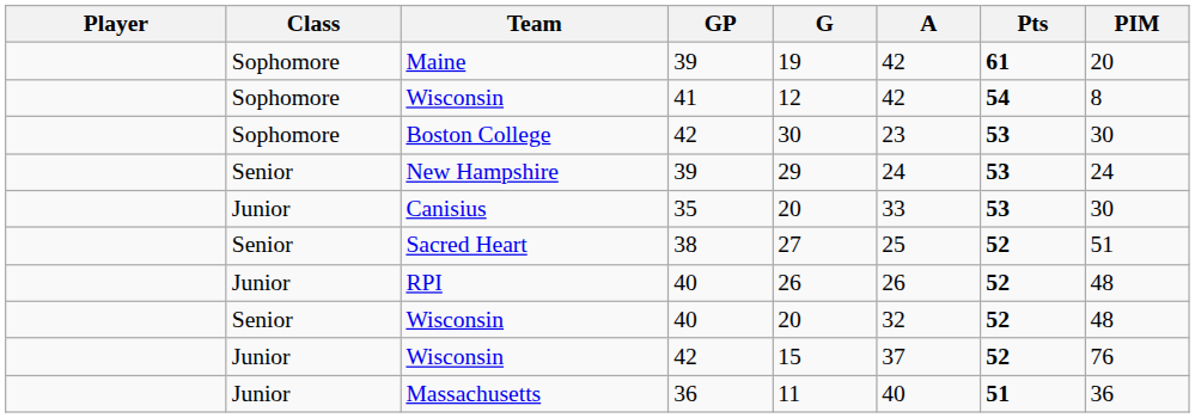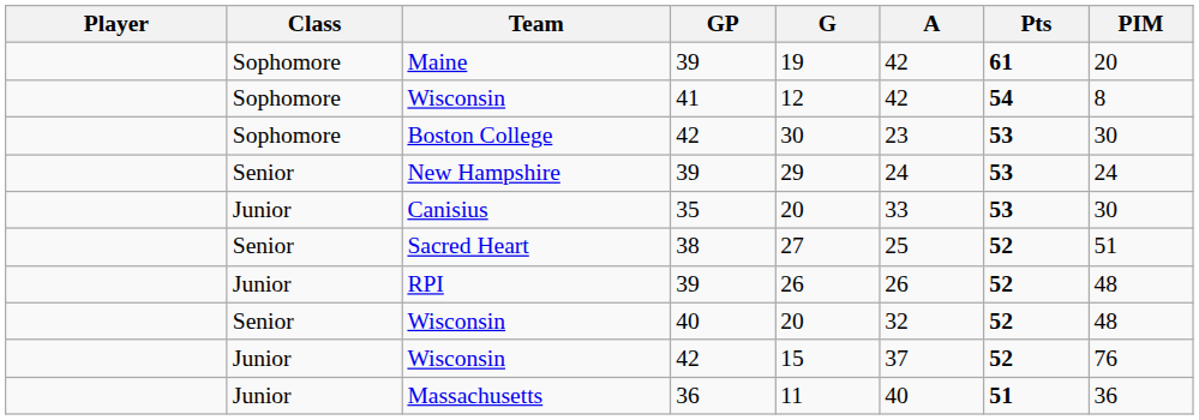 <table class="wikitable sortable">
 <tr>
 <th style="width: 9em;">Player</th>
 <th style="width: 7em;">Class</th>
 <th style="width: 11em;">Team</th>
 <th style="width: 4em;">GP</th>
 <th style="width: 4em;">G</th>
 <th style="width: 4em;">A</th>
 <th style="width: 4em;">Pts</th>
 <th style="width: 4em;">PIM</th>
 </tr>
 <tr>
 <td></td>
 <td>Sophomore</td>
 <td><a href='#'>Maine</a></td>
 <td>39</td>
 <td>19</td>
 <td>42</td>
 <td><strong>61</strong></td>
 <td>20</td>
 </tr>
 <tr>
 <td></td>
 <td>Sophomore</td>
 <td><a href='#'>Wisconsin</a></td>
 <td>41</td>
 <td>12</td>
 <td>42</td>
 <td><strong>54</strong></td>
 <td>8</td>
 </tr>
 <tr>
 <td></td>
 <td>Sophomore</td>
 <td><a href='#'>Boston College</a></td>
 <td>42</td>
 <td>30</td>
 <td>23</td>
 <td><strong>53</strong></td>
 <td>30</td>
 </tr>
 <tr>
 <td></td>
 <td>Senior</td>
 <td><a href='#'>New Hampshire</a></td>
 <td>39</td>
 <td>29</td>
 <td>24</td>
 <td><strong>53</strong></td>
 <td>24</td>
 </tr>
 <tr>
 <td></td>
 <td>Junior</td>
 <td><a href='#'>Canisius</a></td>
 <td>35</td>
 <td>20</td>
 <td>33</td>
 <td><strong>53</strong></td>
 <td>30</td>
 </tr>
 <tr>
 <td></td>
 <td>Senior</td>
 <td><a href='#'>Sacred Heart</a></td>
 <td>38</td>
 <td>27</td>
 <td>25</td>
 <td><strong>52</strong></td>
 <td>51</td>
 </tr>
 <tr>
 <td></td>
 <td>Junior</td>
 <td><a href='#'>RPI</a></td>
-<td>40</td>
+<td>39</td>
 <td>26</td>
 <td>26</td>
 <td><strong>52</strong></td>
 <td>48</td>
 </tr>
 <tr>
 <td></td>
 <td>Senior</td>
 <td><a href='#'>Wisconsin</a></td>
 <td>40</td>
 <td>20</td>
 <td>32</td>
 <td><strong>52</strong></td>
 <td>48</td>
 </tr>
 <tr>
 <td></td>
 <td>Junior</td>
 <td><a href='#'>Wisconsin</a></td>
 <td>42</td>
 <td>15</td>
 <td>37</td>
 <td><strong>52</strong></td>
 <td>76</td>
 </tr>
 <tr>
 <td></td>
 <td>Junior</td>
 <td><a href='#'>Massachusetts</a></td>
 <td>36</td>
 <td>11</td>
 <td>40</td>
 <td><strong>51</strong></td>
 <td>36</td>
 </tr>
 </table>
